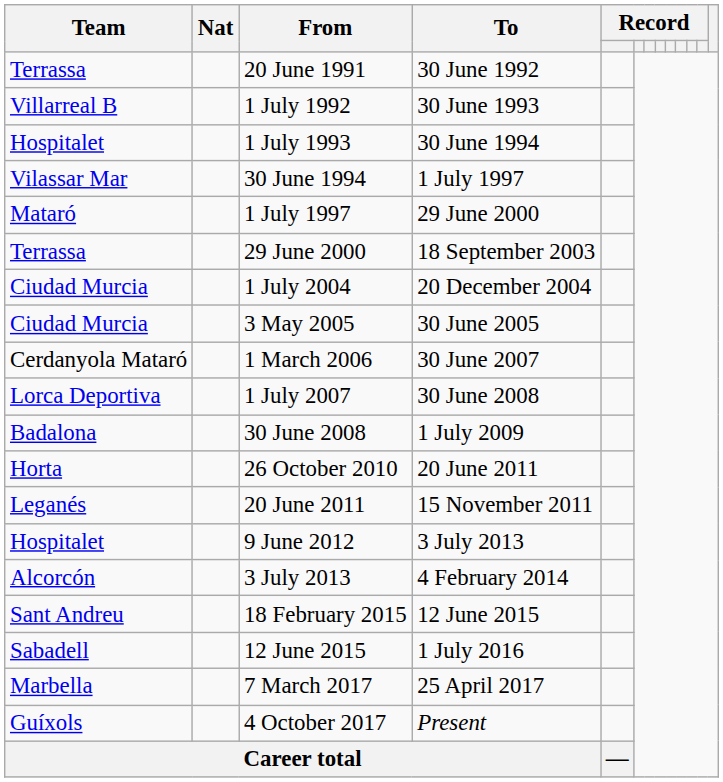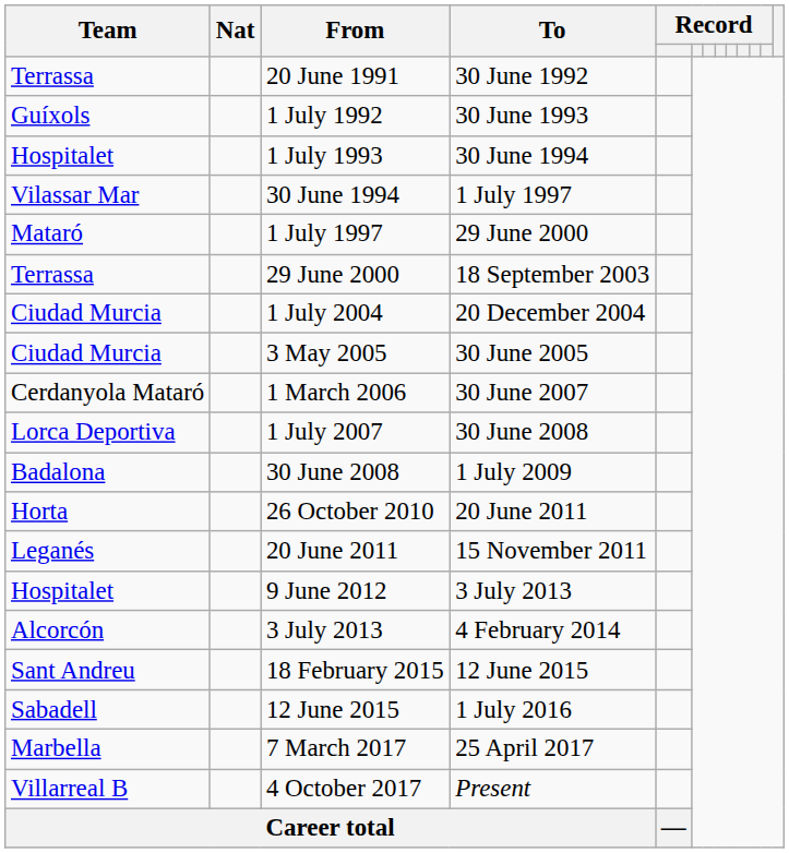 <table class="wikitable" style="text-align: center">
 <tr>
 <th rowspan="2">Team</th>
 <th rowspan="2">Nat</th>
 <th rowspan="2">From</th>
 <th rowspan="2">To</th>
 <th colspan="8">Record</th>
 <th rowspan=2></th>
 </tr>
 <tr>
 <th></th>
 <th></th>
 <th></th>
 <th></th>
 <th></th>
 <th></th>
 <th></th>
 <th></th>
 </tr>
 <tr>
 <td align=left><a href='#'>Terrassa</a></td>
 <td></td>
 <td align=left>20 June 1991</td>
 <td align=left>30 June 1992<br></td>
 <td></td>
 </tr>
 <tr>
-<td align=left><a href='#'>Villarreal B</a></td>
+<td align=left><a href='#'>Guíxols</a></td>
 <td></td>
 <td align=left>1 July 1992</td>
 <td align=left>30 June 1993<br></td>
 <td></td>
 </tr>
 <tr>
 <td align=left><a href='#'>Hospitalet</a></td>
 <td></td>
 <td align=left>1 July 1993</td>
 <td align=left>30 June 1994<br></td>
 <td></td>
 </tr>
 <tr>
 <td align=left><a href='#'>Vilassar Mar</a></td>
 <td></td>
 <td align=left>30 June 1994</td>
 <td align=left>1 July 1997<br></td>
 <td></td>
 </tr>
 <tr>
 <td align=left><a href='#'>Mataró</a></td>
 <td></td>
 <td align=left>1 July 1997</td>
 <td align=left>29 June 2000<br></td>
 <td></td>
 </tr>
 <tr>
 <td align=left><a href='#'>Terrassa</a></td>
 <td></td>
 <td align=left>29 June 2000</td>
 <td align=left>18 September 2003<br></td>
 <td></td>
 </tr>
 <tr>
 <td align=left><a href='#'>Ciudad Murcia</a></td>
 <td></td>
 <td align=left>1 July 2004</td>
 <td align=left>20 December 2004<br></td>
 <td></td>
 </tr>
 <tr>
 <td align=left><a href='#'>Ciudad Murcia</a></td>
 <td></td>
 <td align=left>3 May 2005</td>
 <td align=left>30 June 2005<br></td>
 <td></td>
 </tr>
 <tr>
 <td align=left>Cerdanyola Mataró</td>
 <td></td>
 <td align=left>1 March 2006</td>
 <td align=left>30 June 2007<br></td>
 <td></td>
 </tr>
 <tr>
 <td align=left><a href='#'>Lorca Deportiva</a></td>
 <td></td>
 <td align=left>1 July 2007</td>
 <td align=left>30 June 2008<br></td>
 <td></td>
 </tr>
 <tr>
 <td align=left><a href='#'>Badalona</a></td>
 <td></td>
 <td align=left>30 June 2008</td>
 <td align=left>1 July 2009<br></td>
 <td></td>
 </tr>
 <tr>
 <td align=left><a href='#'>Horta</a></td>
 <td></td>
 <td align=left>26 October 2010</td>
 <td align=left>20 June 2011<br></td>
 <td></td>
 </tr>
 <tr>
 <td align=left><a href='#'>Leganés</a></td>
 <td></td>
 <td align=left>20 June 2011</td>
 <td align=left>15 November 2011<br></td>
 <td></td>
 </tr>
 <tr>
 <td align=left><a href='#'>Hospitalet</a></td>
 <td></td>
 <td align=left>9 June 2012</td>
 <td align=left>3 July 2013<br></td>
 <td></td>
 </tr>
 <tr>
 <td align=left><a href='#'>Alcorcón</a></td>
 <td></td>
 <td align=left>3 July 2013</td>
 <td align=left>4 February 2014<br></td>
 <td></td>
 </tr>
 <tr>
 <td align=left><a href='#'>Sant Andreu</a></td>
 <td></td>
 <td align=left>18 February 2015</td>
 <td align=left>12 June 2015<br></td>
 <td></td>
 </tr>
 <tr>
 <td align=left><a href='#'>Sabadell</a></td>
 <td></td>
 <td align=left>12 June 2015</td>
 <td align=left>1 July 2016<br></td>
 <td></td>
 </tr>
 <tr>
 <td align=left><a href='#'>Marbella</a></td>
 <td></td>
 <td align=left>7 March 2017</td>
 <td align=left>25 April 2017<br></td>
 <td></td>
 </tr>
 <tr>
-<td align=left><a href='#'>Guíxols</a></td>
+<td align=left><a href='#'>Villarreal B</a></td>
 <td></td>
 <td align=left>4 October 2017</td>
 <td align=left><em>Present</em><br></td>
 <td></td>
 </tr>
 <tr>
 <th colspan=4>Career total<br></th>
 <th>—</th>
 </tr>
 </table>
